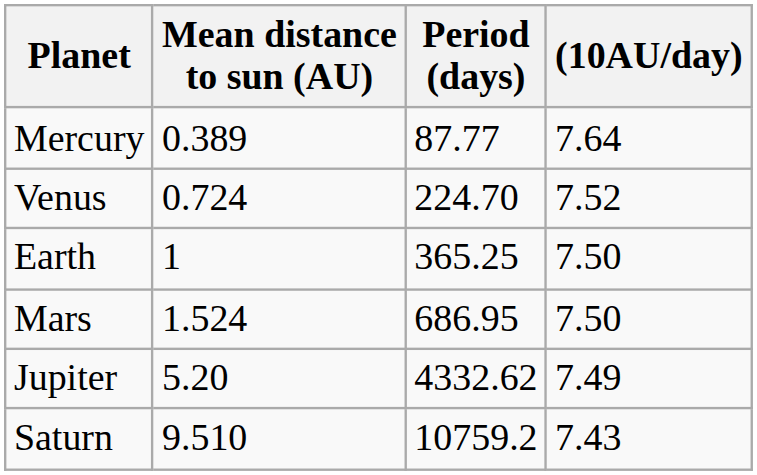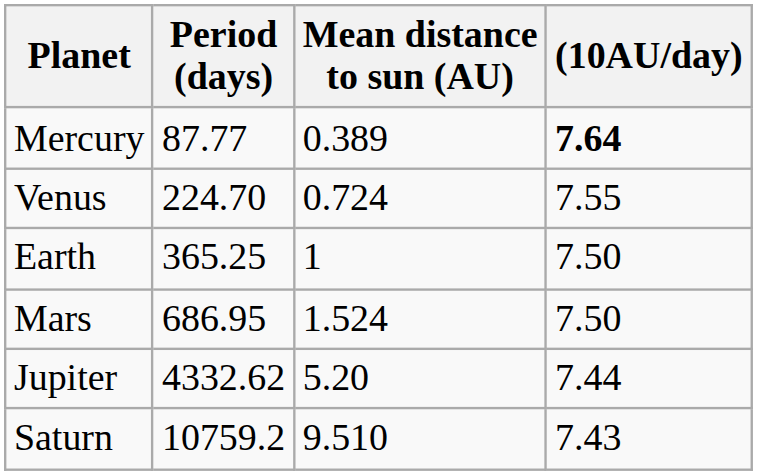 <table class="wikitable">
 <tr>
 <th>Planet</th>
+<th>Period <br>(days)</th>
 <th>Mean distance <br>to sun (AU)</th>
-<th>Period <br>(days)</th>
 <th>(10AU/day)</th>
 </tr>
 <tr>
 <td>Mercury</td>
+<td>87.77</td>
 <td>0.389</td>
-<td>87.77</td>
-<td>7.64</td>
+<td><strong>7.64</strong></td>
 </tr>
 <tr>
 <td>Venus</td>
+<td>224.70</td>
 <td>0.724</td>
-<td>224.70</td>
-<td>7.52</td>
+<td>7.55</td>
 </tr>
 <tr>
 <td>Earth</td>
+<td>365.25</td>
 <td>1</td>
-<td>365.25</td>
 <td>7.50</td>
 </tr>
 <tr>
 <td>Mars</td>
+<td>686.95</td>
 <td>1.524</td>
-<td>686.95</td>
 <td>7.50</td>
 </tr>
 <tr>
 <td>Jupiter</td>
+<td>4332.62</td>
 <td>5.20</td>
-<td>4332.62</td>
-<td>7.49</td>
+<td>7.44</td>
 </tr>
 <tr>
 <td>Saturn</td>
+<td>10759.2</td>
 <td>9.510</td>
-<td>10759.2</td>
 <td>7.43</td>
 </tr>
 </table>
